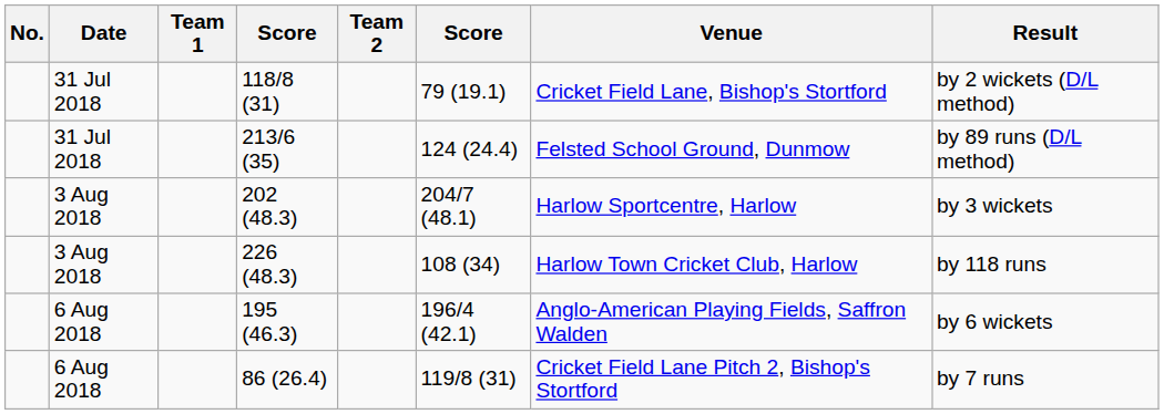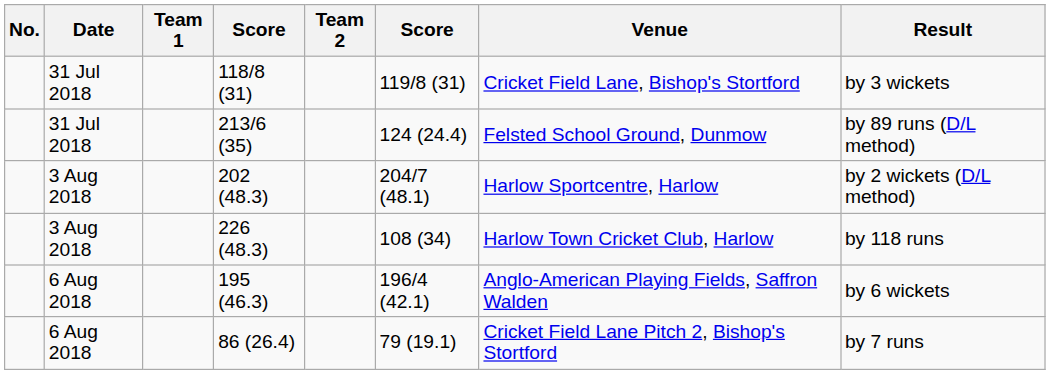 <table class="wikitable">
 <tr>
 <th>No.</th>
 <th>Date</th>
 <th>Team 1</th>
 <th>Score</th>
 <th>Team 2</th>
 <th>Score</th>
 <th>Venue</th>
 <th>Result</th>
 </tr>
 <tr>
 <td></td>
 <td>31 Jul 2018</td>
 <td></td>
 <td>118/8 (31)</td>
 <td></td>
-<td>79 (19.1)</td>
+<td>119/8 (31)</td>
 <td><a href='#'>Cricket Field Lane</a>, <a href='#'>Bishop's Stortford</a></td>
-<td> by 2 wickets (<a href='#'>D/L</a> method)</td>
+<td> by 3 wickets</td>
 </tr>
 <tr>
 <td></td>
 <td>31 Jul 2018</td>
 <td></td>
 <td>213/6 (35)</td>
 <td></td>
 <td>124 (24.4)</td>
 <td><a href='#'>Felsted School Ground</a>, <a href='#'>Dunmow</a></td>
 <td> by 89 runs (<a href='#'>D/L</a> method)</td>
 </tr>
 <tr>
 <td></td>
 <td>3 Aug 2018</td>
 <td></td>
 <td>202 (48.3)</td>
 <td></td>
 <td>204/7 (48.1)</td>
 <td><a href='#'>Harlow Sportcentre</a>, <a href='#'>Harlow</a></td>
-<td> by 3 wickets</td>
+<td> by 2 wickets (<a href='#'>D/L</a> method)</td>
 </tr>
 <tr>
 <td></td>
 <td>3 Aug 2018</td>
 <td></td>
 <td>226 (48.3)</td>
 <td></td>
 <td>108 (34)</td>
 <td><a href='#'>Harlow Town Cricket Club</a>, <a href='#'>Harlow</a></td>
 <td> by 118 runs</td>
 </tr>
 <tr>
 <td></td>
 <td>6 Aug 2018</td>
 <td></td>
 <td>195 (46.3)</td>
 <td></td>
 <td>196/4 (42.1)</td>
 <td><a href='#'>Anglo-American Playing Fields</a>, <a href='#'>Saffron Walden</a></td>
 <td> by 6 wickets</td>
 </tr>
 <tr>
 <td></td>
 <td>6 Aug 2018</td>
 <td></td>
 <td>86 (26.4)</td>
 <td></td>
-<td>119/8 (31)</td>
+<td>79 (19.1)</td>
 <td><a href='#'>Cricket Field Lane Pitch 2</a>, <a href='#'>Bishop's Stortford</a></td>
 <td> by 7 runs</td>
 </tr>
 </table>
